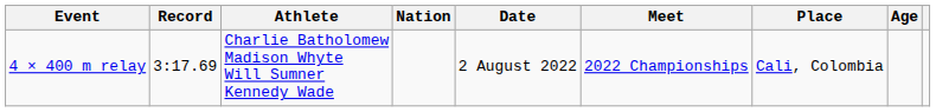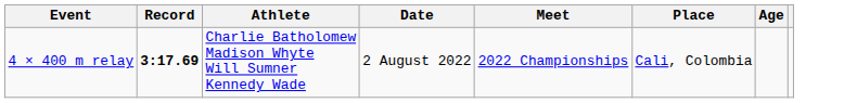 <table class="wikitable" style="font-size:95%">
 <tr>
 <th>Event</th>
 <th>Record</th>
 <th>Athlete</th>
-<th>Nation</th>
 <th>Date</th>
 <th>Meet</th>
 <th>Place</th>
 <th>Age</th>
 <th></th>
 </tr>
 <tr>
 <td><a href='#'>4 × 400 m relay</a></td>
-<td>3:17.69 </td>
+<td><strong>3:17.69 </strong></td>
 <td><a href='#'>Charlie Batholomew</a><br><a href='#'>Madison Whyte</a><br><a href='#'>Will Sumner</a><br><a href='#'>Kennedy Wade</a></td>
-<td></td>
 <td>2 August 2022</td>
 <td><a href='#'>2022 Championships</a></td>
 <td><a href='#'>Cali</a>, Colombia</td>
 <td></td>
 <td></td>
 </tr>
 </table>
